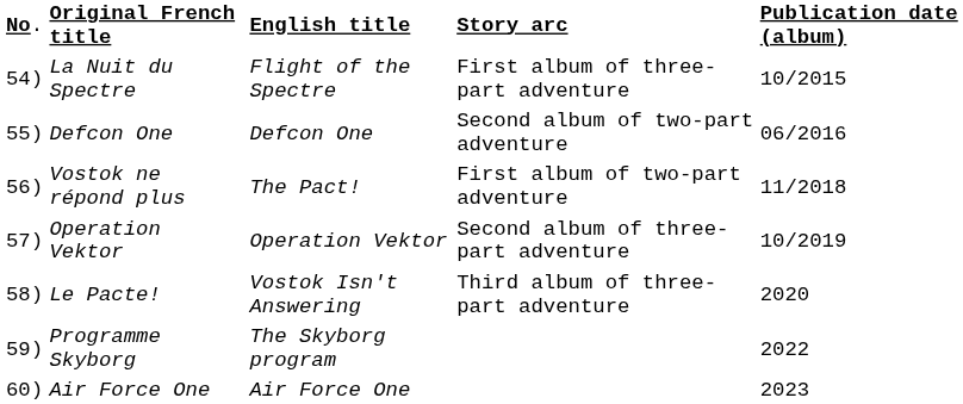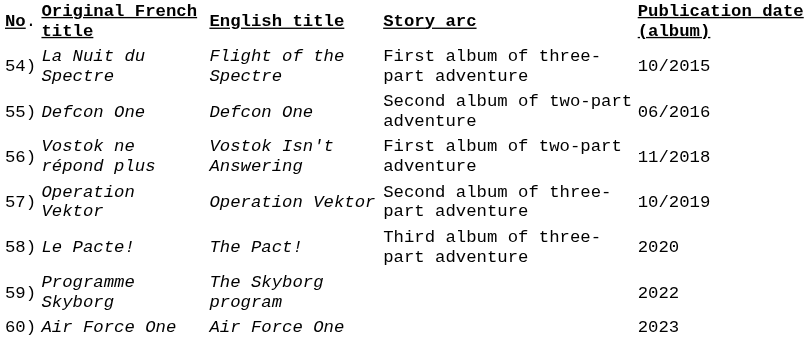 <table>
 <tr>
 <td><u><strong>No</strong></u>.</td>
 <td><u><strong>Original French title</strong></u></td>
 <td><u><strong>English title</strong></u></td>
 <td><u><strong>Story arc</strong></u></td>
 <td><u><strong>Publication date (album)</strong></u></td>
 </tr>
 <tr>
 <td>54)</td>
 <td><em>La Nuit du Spectre</em></td>
 <td><em>Flight of the Spectre</em></td>
 <td>First album of three-part adventure</td>
 <td>10/2015</td>
 </tr>
 <tr>
 <td>55)</td>
 <td><em>Defcon One</em></td>
 <td><em>Defcon One</em></td>
 <td>Second album of two-part adventure</td>
 <td>06/2016</td>
 </tr>
 <tr>
 <td>56)</td>
 <td><em>Vostok ne répond plus</em></td>
-<td><em>The Pact!</em></td>
+<td><em>Vostok Isn't Answering</em></td>
 <td>First album of two-part adventure</td>
 <td>11/2018</td>
 </tr>
 <tr>
 <td>57)</td>
 <td><em>Operation Vektor</em></td>
 <td><em>Operation Vektor</em></td>
 <td>Second album of three-part adventure</td>
 <td>10/2019</td>
 </tr>
 <tr>
 <td>58)</td>
 <td><em>Le Pacte!</em></td>
-<td><em>Vostok Isn't Answering</em></td>
+<td><em>The Pact!</em></td>
 <td>Third album of three-part adventure</td>
 <td>2020</td>
 </tr>
 <tr>
 <td>59)</td>
 <td><em>Programme Skyborg</em></td>
 <td><em>The Skyborg program</em></td>
 <td></td>
 <td>2022</td>
 </tr>
 <tr>
 <td>60)</td>
 <td><em>Air Force One</em></td>
 <td><em>Air Force One</em></td>
 <td></td>
 <td>2023</td>
 </tr>
 </table>
